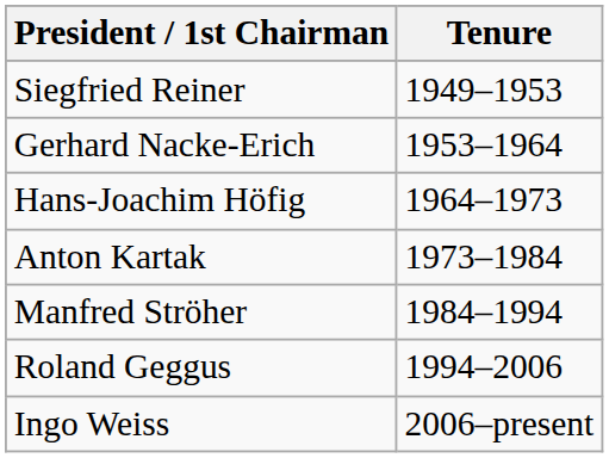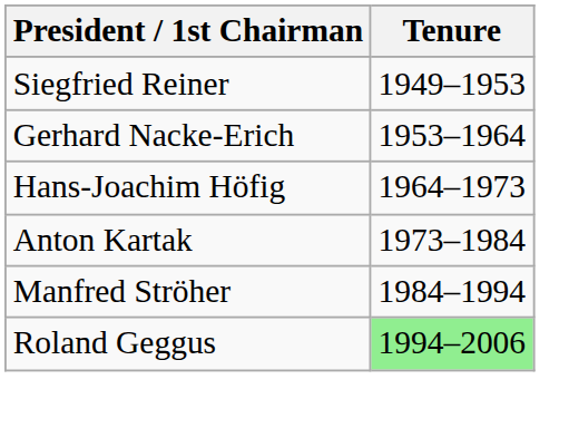 <table class="wikitable">
 <tr>
 <th>President / 1st Chairman</th>
 <th>Tenure</th>
 </tr>
 <tr>
 <td>Siegfried Reiner</td>
 <td>1949–1953</td>
 </tr>
 <tr>
 <td>Gerhard Nacke-Erich</td>
 <td>1953–1964</td>
 </tr>
 <tr>
 <td>Hans-Joachim Höfig</td>
 <td>1964–1973</td>
 </tr>
 <tr>
 <td>Anton Kartak</td>
 <td>1973–1984</td>
 </tr>
 <tr>
 <td>Manfred Ströher</td>
 <td>1984–1994</td>
 </tr>
 <tr>
 <td>Roland Geggus</td>
-<td>1994–2006</td>
-</tr>
-<tr>
-<td>Ingo Weiss</td>
-<td>2006–present</td>
+<td style="background: lightgreen;">1994–2006</td>
 </tr>
 </table>
